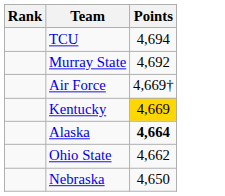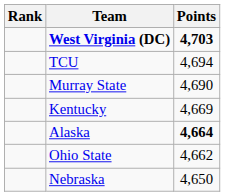 <table class="wikitable sortable" style="text-align:center">
 <tr>
 <th>Rank</th>
 <th>Team</th>
 <th>Points</th>
+</tr>
+<tr>
+<td></td>
+<td align=left><strong><a href='#'>West Virginia</a></strong> <strong>(DC)</strong></td>
+<td><strong>4,703</strong></td>
 </tr>
 <tr>
 <td></td>
 <td align=left><a href='#'>TCU</a></td>
 <td>4,694</td>
 </tr>
 <tr>
 <td></td>
 <td align=left><a href='#'>Murray State</a></td>
-<td>4,692</td>
-</tr>
-<tr>
-<td></td>
-<td align=left><a href='#'>Air Force</a></td>
-<td>4,669†</td>
+<td>4,690</td>
 </tr>
 <tr>
 <td></td>
 <td align=left><a href='#'>Kentucky</a></td>
-<td style="background: gold;">4,669</td>
+<td>4,669</td>
 </tr>
 <tr>
 <td></td>
 <td align=left><a href='#'>Alaska</a></td>
 <td><strong>4,664</strong></td>
 </tr>
 <tr>
 <td></td>
 <td align=left><a href='#'>Ohio State</a></td>
 <td>4,662</td>
 </tr>
 <tr>
 <td></td>
 <td align=left><a href='#'>Nebraska</a></td>
 <td>4,650</td>
 </tr>
 </table>
